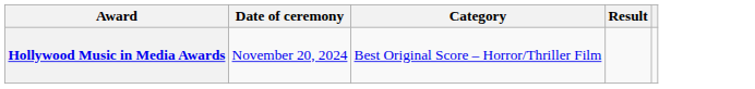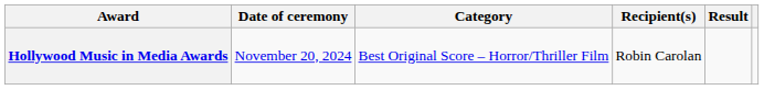 <table class="wikitable sortable plainrowheaders">
 <tr>
 <th scope="col">Award</th>
 <th scope="col">Date of ceremony</th>
 <th scope="col">Category</th>
+<th scope="col">Recipient(s)</th>
 <th>Result</th>
 <th class="unsortable" scope="col"></th>
 </tr>
 <tr>
 <th scope="row" align="center"><a href='#'>Hollywood Music in Media Awards</a></th>
 <td><a href='#'>November 20, 2024</a></td>
 <td><a href='#'>Best Original Score – Horror/Thriller Film</a></td>
+<td>Robin Carolan</td>
 <td></td>
 <td align="center"><br><br><br></td>
 </tr>
 </table>
